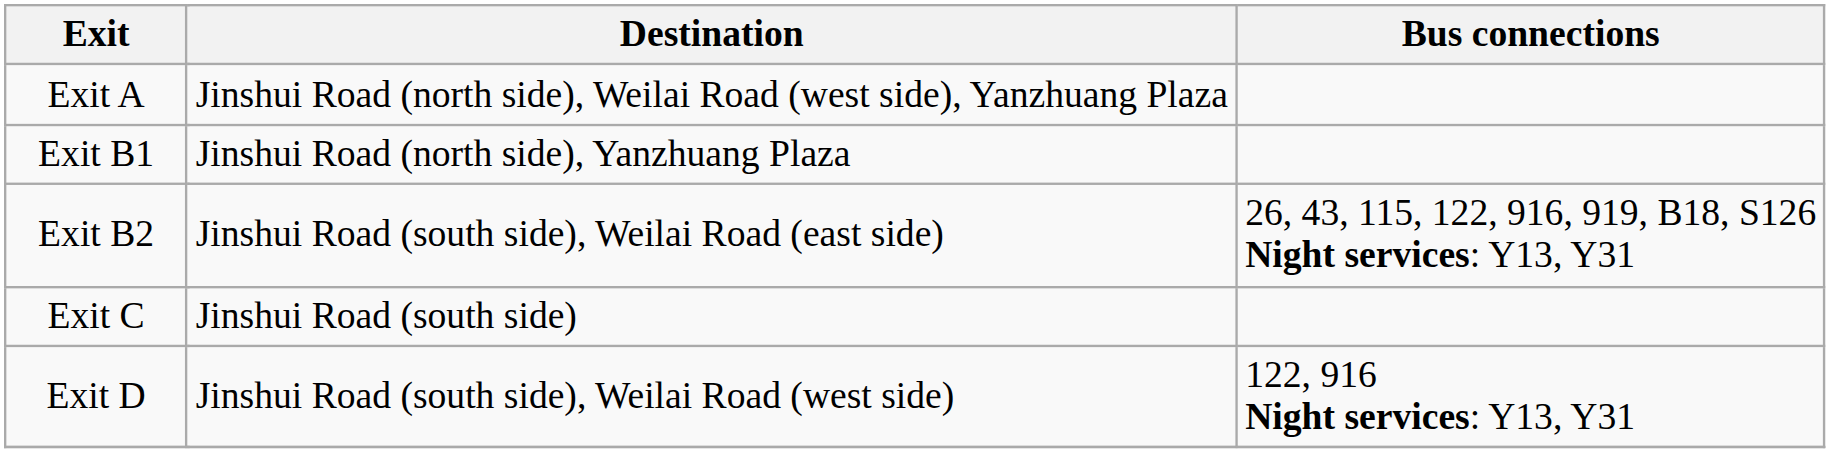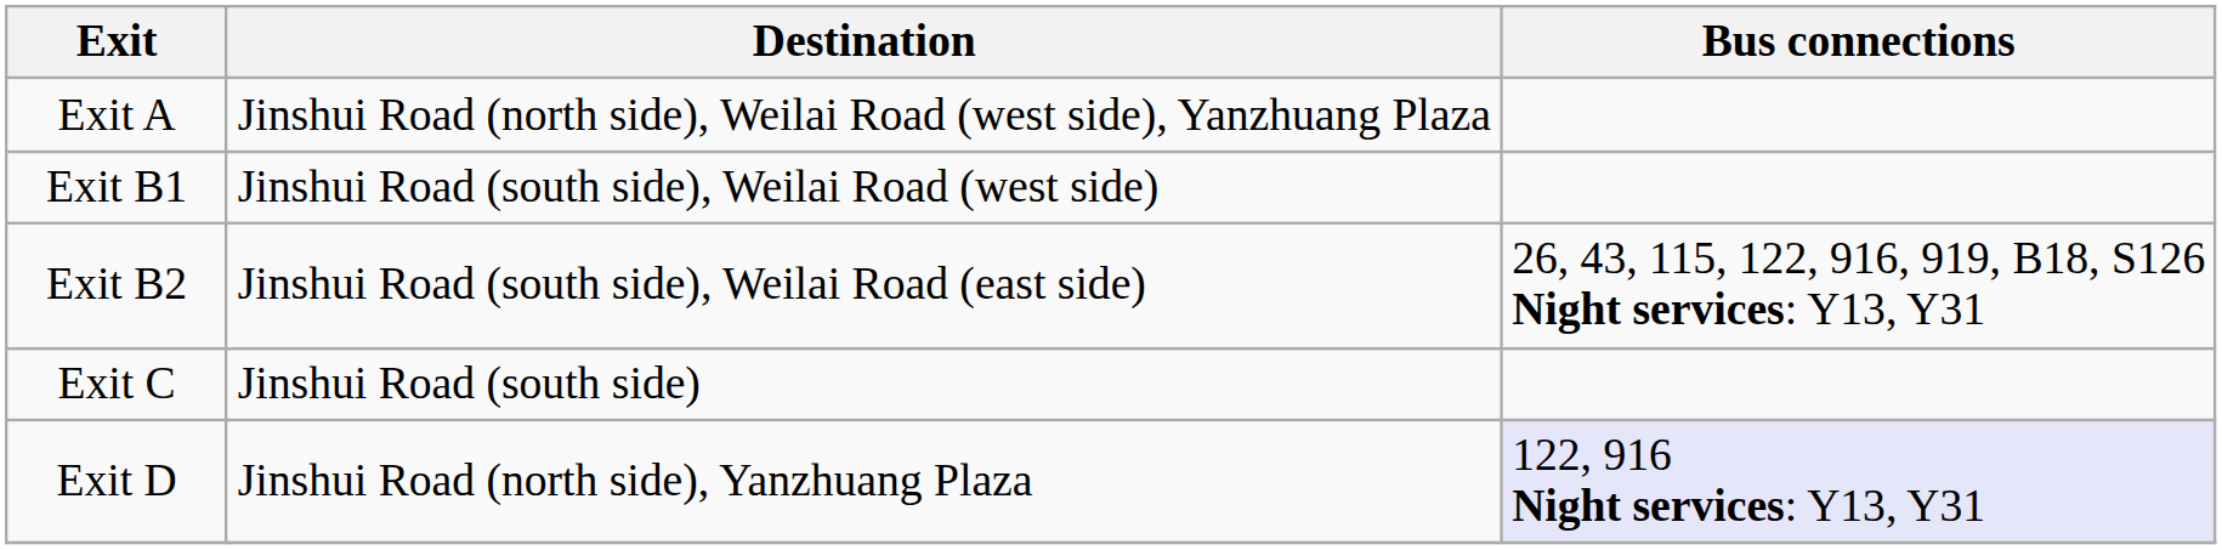 <table class=wikitable>
 <tr>
 <th style="width:70px" colspan=3>Exit</th>
 <th>Destination</th>
 <th>Bus connections</th>
 </tr>
 <tr>
 <td align=center colspan=3>Exit A</td>
 <td>Jinshui Road (north side), Weilai Road (west side), Yanzhuang Plaza</td>
 <td></td>
 </tr>
 <tr>
 <td align=center colspan=3>Exit B1</td>
-<td>Jinshui Road (north side), Yanzhuang Plaza</td>
+<td>Jinshui Road (south side), Weilai Road (west side)</td>
 <td></td>
 </tr>
 <tr>
 <td align=center colspan=3>Exit B2</td>
 <td>Jinshui Road (south side), Weilai Road (east side)</td>
 <td>26, 43, 115, 122, 916, 919, B18, S126<br><strong>Night services</strong>: Y13, Y31</td>
 </tr>
 <tr>
 <td align=center colspan=3>Exit C</td>
 <td>Jinshui Road (south side)</td>
 <td></td>
 </tr>
 <tr>
 <td align=center colspan=3>Exit D</td>
-<td>Jinshui Road (south side), Weilai Road (west side)</td>
-<td>122, 916<br><strong>Night services</strong>: Y13, Y31</td>
+<td>Jinshui Road (north side), Yanzhuang Plaza</td>
+<td style="background: lavender;">122, 916<br><strong>Night services</strong>: Y13, Y31</td>
 </tr>
 <tr>
 </tr>
 </table>
